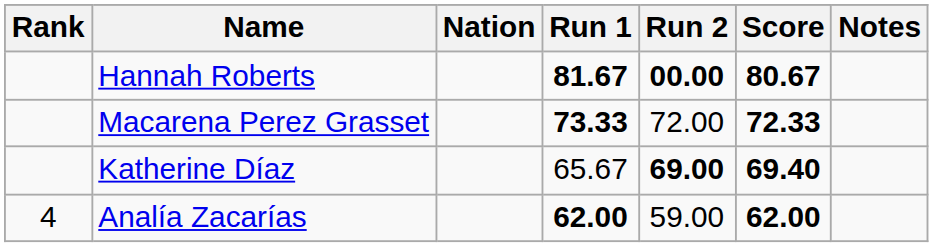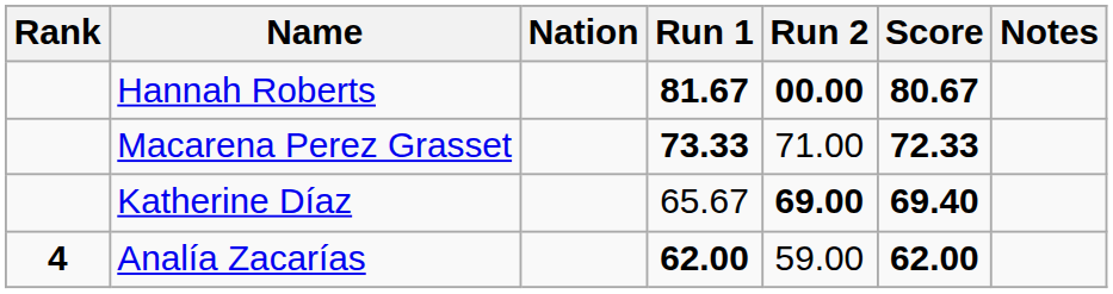 <table class="wikitable sortable" style="text-align:center">
 <tr>
 <th>Rank</th>
 <th>Name</th>
 <th>Nation</th>
 <th>Run 1</th>
 <th>Run 2</th>
 <th>Score</th>
 <th>Notes</th>
 </tr>
 <tr>
 <td></td>
 <td align=left><a href='#'>Hannah Roberts</a></td>
 <td align=left></td>
 <td><strong>81.67</strong></td>
 <td><strong>00.00</strong></td>
 <td><strong>80.67</strong></td>
 <td></td>
 </tr>
 <tr>
 <td></td>
 <td align=left><a href='#'>Macarena Perez Grasset</a></td>
 <td align=left></td>
 <td><strong>73.33</strong></td>
-<td>72.00</td>
+<td>71.00</td>
 <td><strong>72.33</strong></td>
 <td></td>
 </tr>
 <tr>
 <td></td>
 <td align=left><a href='#'>Katherine Díaz</a></td>
 <td align=left></td>
 <td>65.67</td>
 <td><strong>69.00</strong></td>
 <td><strong>69.40</strong></td>
 <td></td>
 </tr>
 <tr>
-<td>4</td>
+<td><strong>4</strong></td>
 <td align=left><a href='#'>Analía Zacarías</a></td>
 <td align=left></td>
 <td><strong>62.00</strong></td>
 <td>59.00</td>
 <td><strong>62.00</strong></td>
 <td></td>
 </tr>
 </table>
